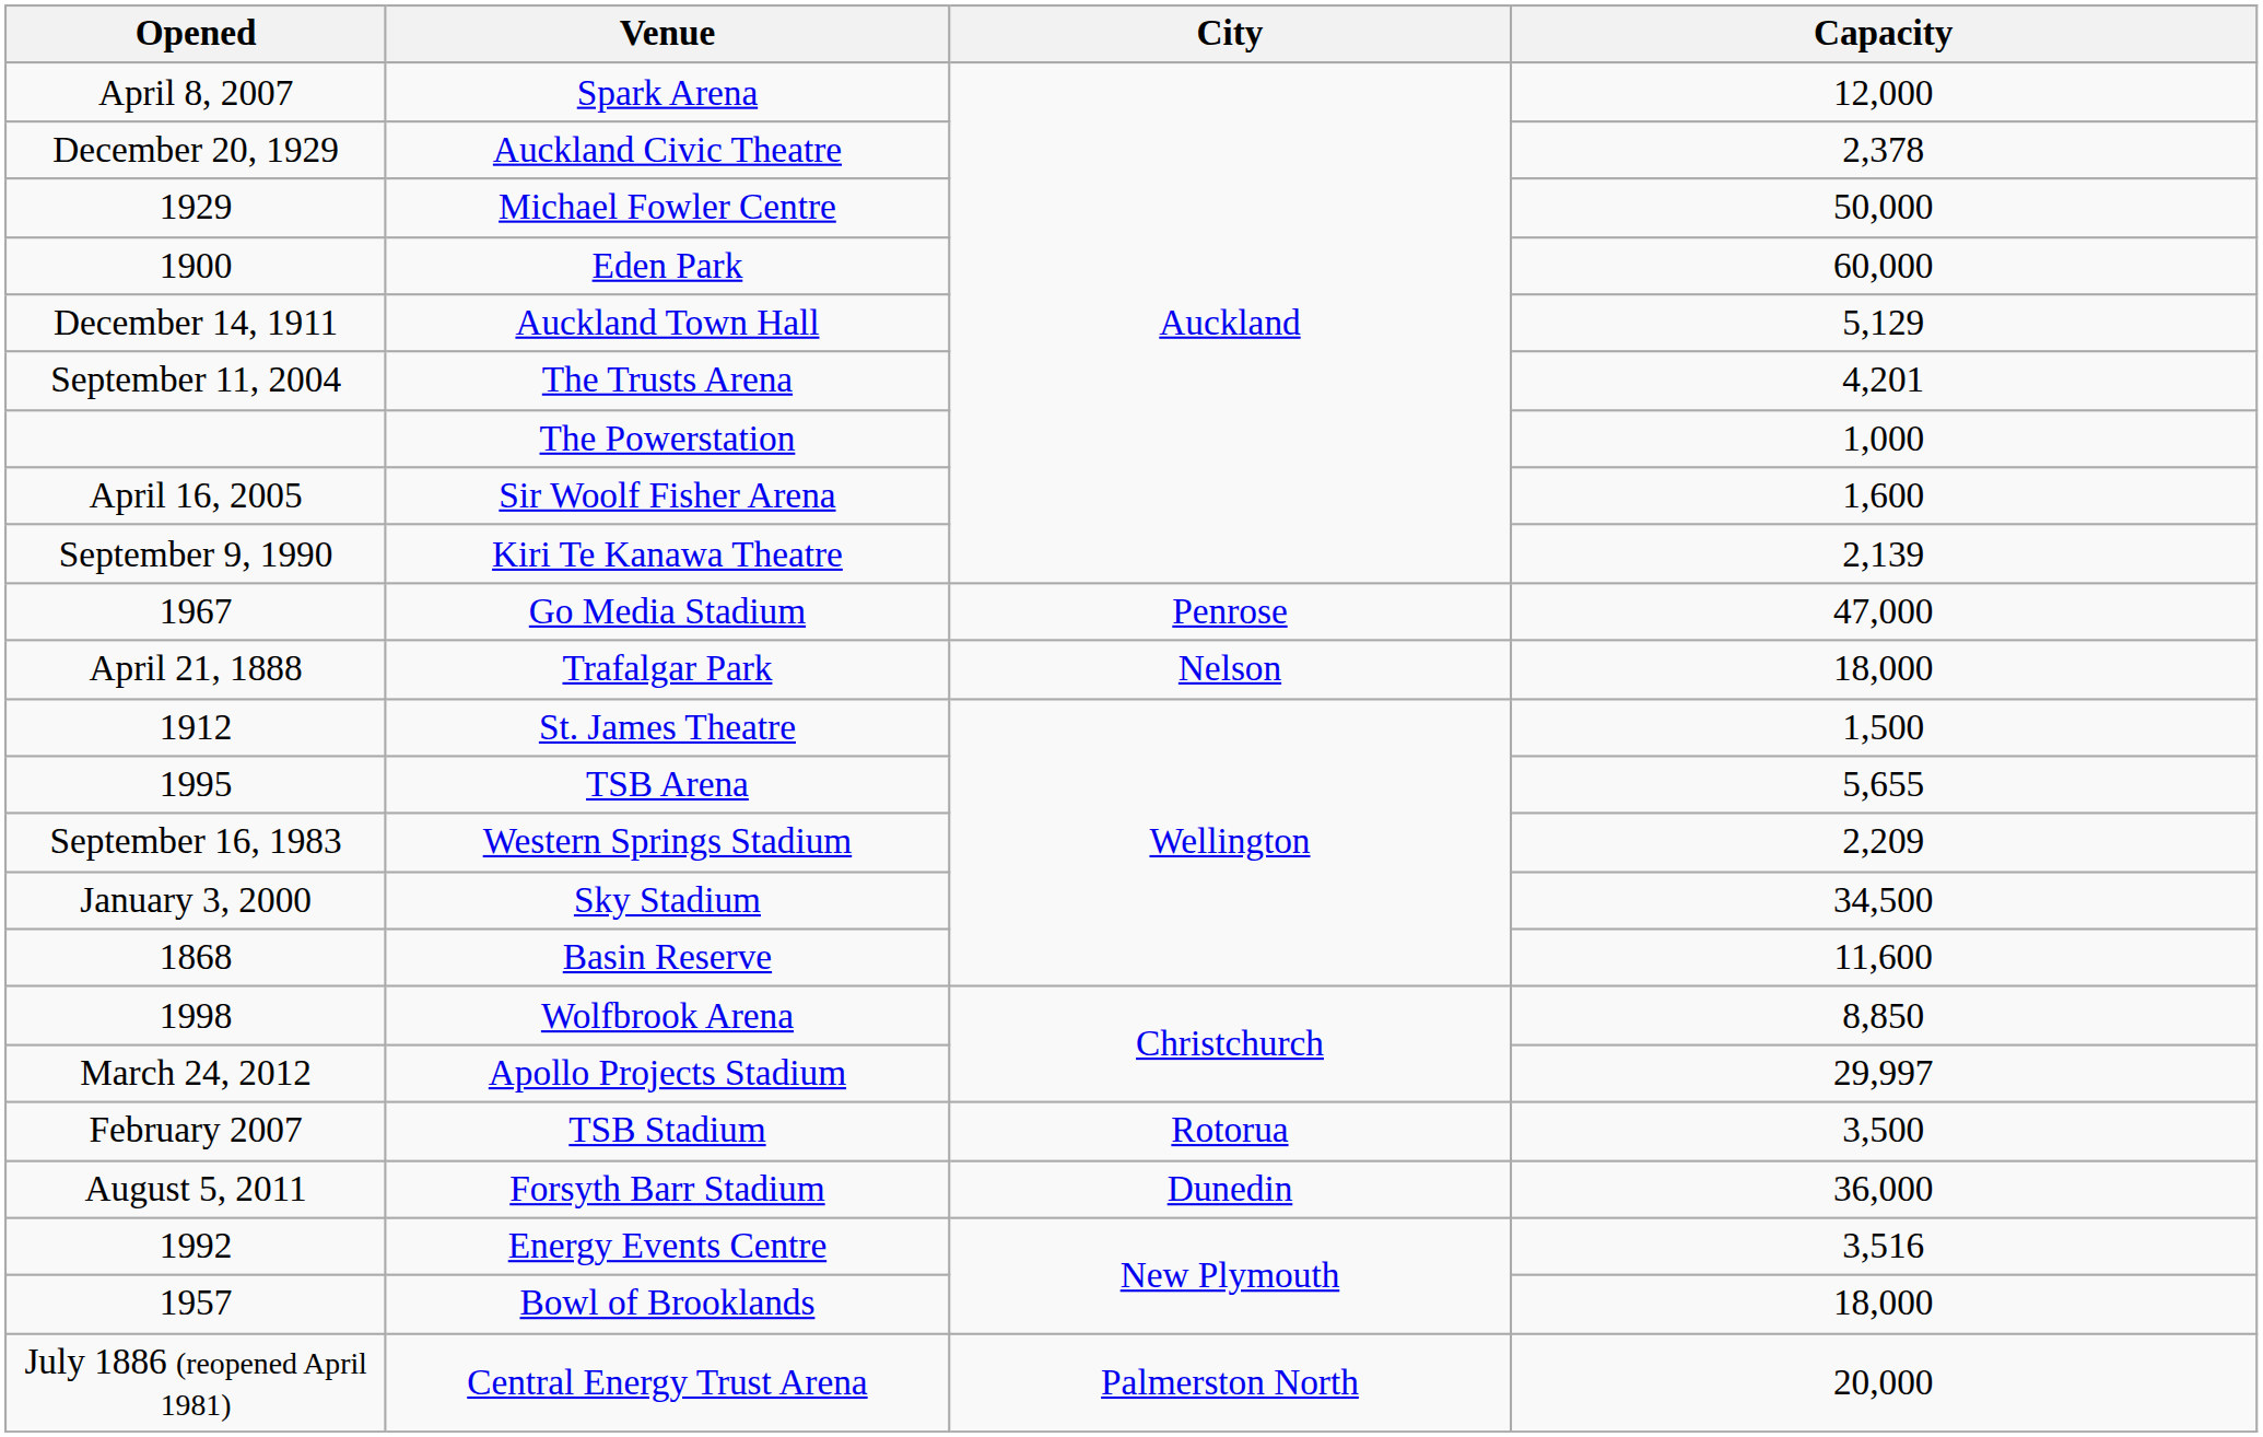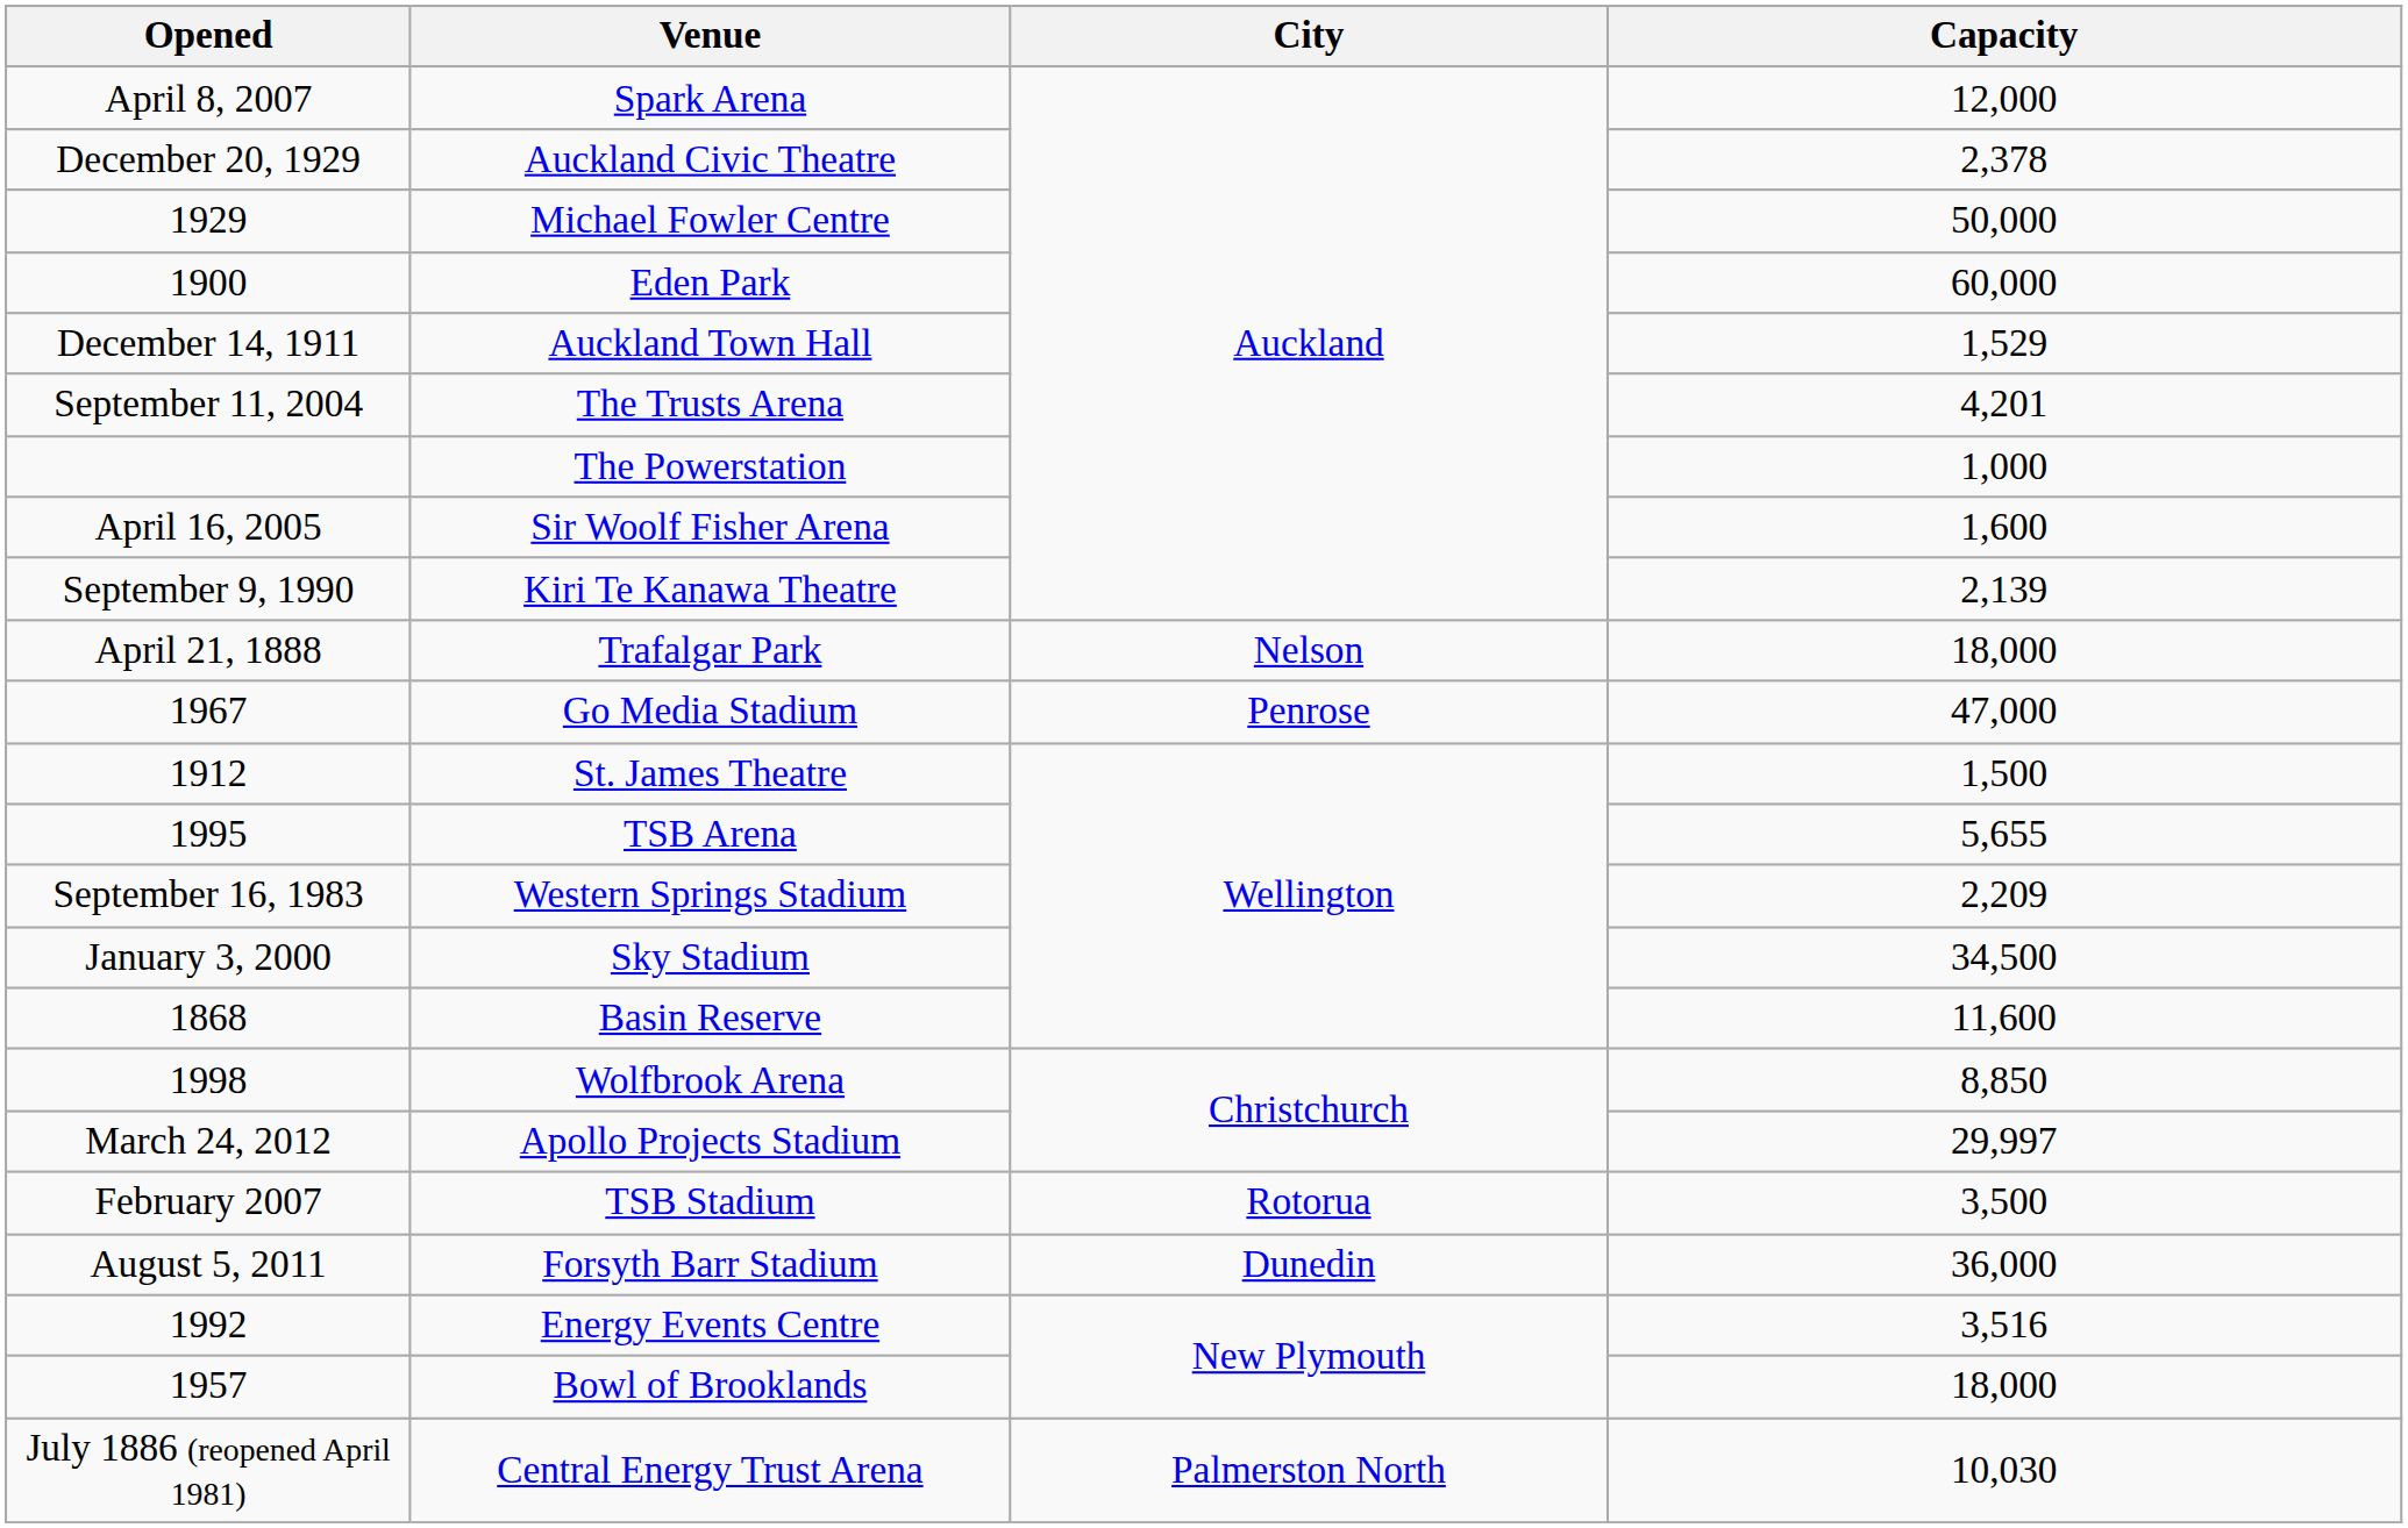 <table class="sortable wikitable" style="text-align:center;">
 <tr>
 <th scope="col" style="width:10em;">Opened</th>
 <th scope="col" style="width:15em;">Venue</th>
 <th scope="col" style="width:15em;">City</th>
 <th scope="col" style="width:20em;">Capacity</th>
 </tr>
 <tr>
 <td>April 8, 2007</td>
 <td><a href='#'>Spark Arena</a></td>
 <td rowspan="9"><a href='#'>Auckland</a></td>
 <td>12,000</td>
 </tr>
 <tr>
 <td>December 20, 1929</td>
 <td><a href='#'>Auckland Civic Theatre</a></td>
 <td>2,378</td>
 </tr>
 <tr>
 <td>1929</td>
 <td><a href='#'>Michael Fowler Centre</a></td>
 <td>50,000</td>
 </tr>
 <tr>
 <td> 1900</td>
 <td><a href='#'>Eden Park</a></td>
 <td>60,000</td>
 </tr>
 <tr>
 <td>December 14, 1911</td>
 <td><a href='#'>Auckland Town Hall</a></td>
-<td>5,129</td>
+<td>1,529</td>
 </tr>
 <tr>
 <td>September 11, 2004</td>
 <td><a href='#'>The Trusts Arena</a></td>
 <td>4,201</td>
 </tr>
 <tr>
 <td></td>
 <td><a href='#'>The Powerstation</a></td>
 <td>1,000</td>
 </tr>
 <tr>
 <td>April 16, 2005</td>
 <td><a href='#'>Sir Woolf Fisher Arena</a></td>
 <td>1,600</td>
 </tr>
 <tr>
 <td>September 9, 1990</td>
 <td><a href='#'>Kiri Te Kanawa Theatre</a></td>
 <td>2,139</td>
 </tr>
 <tr>
+<td>April 21, 1888</td>
+<td><a href='#'>Trafalgar Park</a></td>
+<td><a href='#'>Nelson</a></td>
+<td>18,000</td>
+</tr>
+<tr>
 <td>1967</td>
 <td><a href='#'>Go Media Stadium</a></td>
 <td><a href='#'>Penrose</a></td>
 <td>47,000</td>
-</tr>
-<tr>
-<td>April 21, 1888</td>
-<td><a href='#'>Trafalgar Park</a></td>
-<td><a href='#'>Nelson</a></td>
-<td>18,000</td>
 </tr>
 <tr>
 <td>1912</td>
 <td><a href='#'>St. James Theatre</a></td>
 <td rowspan="5"><a href='#'>Wellington</a></td>
 <td>1,500</td>
 </tr>
 <tr>
 <td>1995</td>
 <td><a href='#'>TSB Arena</a></td>
 <td>5,655</td>
 </tr>
 <tr>
 <td>September 16, 1983</td>
 <td><a href='#'>Western Springs Stadium</a></td>
 <td>2,209</td>
 </tr>
 <tr>
 <td>January 3, 2000</td>
 <td><a href='#'>Sky Stadium</a></td>
 <td>34,500</td>
 </tr>
 <tr>
 <td>1868</td>
 <td><a href='#'>Basin Reserve</a></td>
 <td>11,600</td>
 </tr>
 <tr>
 <td>1998</td>
 <td><a href='#'>Wolfbrook Arena</a></td>
 <td rowspan="2"><a href='#'>Christchurch</a></td>
 <td>8,850</td>
 </tr>
 <tr>
 <td>March 24, 2012</td>
 <td><a href='#'>Apollo Projects Stadium</a></td>
 <td>29,997</td>
 </tr>
 <tr>
 <td>February 2007</td>
 <td><a href='#'>TSB Stadium</a></td>
 <td><a href='#'>Rotorua</a></td>
 <td>3,500</td>
 </tr>
 <tr>
 <td>August 5, 2011</td>
 <td><a href='#'>Forsyth Barr Stadium</a></td>
 <td><a href='#'>Dunedin</a></td>
 <td>36,000</td>
 </tr>
 <tr>
 <td>1992</td>
 <td><a href='#'>Energy Events Centre</a></td>
 <td rowspan="2"><a href='#'>New Plymouth</a></td>
 <td>3,516</td>
 </tr>
 <tr>
 <td>1957</td>
 <td><a href='#'>Bowl of Brooklands</a></td>
 <td>18,000</td>
 </tr>
 <tr>
 <td>July 1886 <small>(reopened April 1981)</small></td>
 <td><a href='#'>Central Energy Trust Arena</a></td>
 <td><a href='#'>Palmerston North</a></td>
-<td>20,000</td>
+<td>10,030</td>
 </tr>
 </table>
